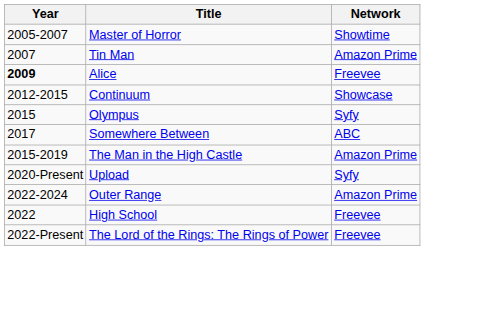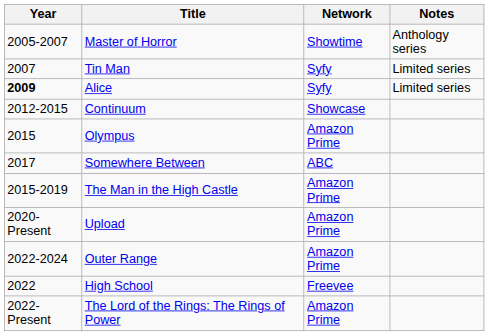 <table class="wikitable sortable">
 <tr>
 <th>Year</th>
 <th>Title</th>
 <th>Network</th>
+<th>Notes</th>
 </tr>
 <tr>
 <td>2005-2007</td>
 <td><a href='#'>Master of Horror</a></td>
 <td><a href='#'>Showtime</a></td>
+<td>Anthology series</td>
 </tr>
 <tr>
 <td>2007</td>
 <td><a href='#'>Tin Man</a></td>
-<td><a href='#'>Amazon Prime</a></td>
+<td><a href='#'>Syfy</a></td>
+<td>Limited series</td>
 </tr>
 <tr>
 <td><strong>2009</strong></td>
 <td><a href='#'>Alice</a></td>
-<td><a href='#'>Freevee</a></td>
+<td><a href='#'>Syfy</a></td>
+<td>Limited series</td>
 </tr>
 <tr>
 <td>2012-2015</td>
 <td><a href='#'>Continuum</a></td>
 <td><a href='#'>Showcase</a></td>
+<td></td>
 </tr>
 <tr>
 <td>2015</td>
 <td><a href='#'>Olympus</a></td>
-<td><a href='#'>Syfy</a></td>
+<td><a href='#'>Amazon Prime</a></td>
+<td></td>
 </tr>
 <tr>
 <td>2017</td>
 <td><a href='#'>Somewhere Between</a></td>
 <td><a href='#'>ABC</a></td>
+<td></td>
 </tr>
 <tr>
 <td>2015-2019</td>
 <td><a href='#'>The Man in the High Castle</a></td>
 <td><a href='#'>Amazon Prime</a></td>
+<td></td>
 </tr>
 <tr>
 <td>2020-Present</td>
 <td><a href='#'>Upload</a></td>
-<td><a href='#'>Syfy</a></td>
+<td><a href='#'>Amazon Prime</a></td>
+<td></td>
 </tr>
 <tr>
 <td>2022-2024</td>
 <td><a href='#'>Outer Range</a></td>
 <td><a href='#'>Amazon Prime</a></td>
+<td></td>
 </tr>
 <tr>
 <td>2022</td>
 <td><a href='#'>High School</a></td>
 <td><a href='#'>Freevee</a></td>
+<td></td>
 </tr>
 <tr>
 <td>2022-Present</td>
 <td><a href='#'>The Lord of the Rings: The Rings of Power</a></td>
-<td><a href='#'>Freevee</a></td>
+<td><a href='#'>Amazon Prime</a></td>
+<td></td>
 </tr>
 </table>
